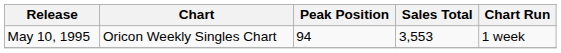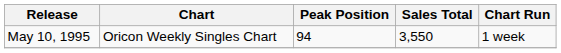 <table class="wikitable" width="650px">
 <tr>
 <th align="left">Release</th>
 <th align="left">Chart</th>
 <th align="left">Peak Position</th>
 <th align="left">Sales Total</th>
 <th align="left">Chart Run</th>
 </tr>
 <tr>
 <td align="left">May 10, 1995</td>
 <td align="left">Oricon Weekly Singles Chart</td>
 <td align="left">94</td>
-<td align="left">3,553</td>
+<td align="left">3,550</td>
 <td align="left">1 week</td>
 </tr>
 <tr>
 </tr>
 </table>
